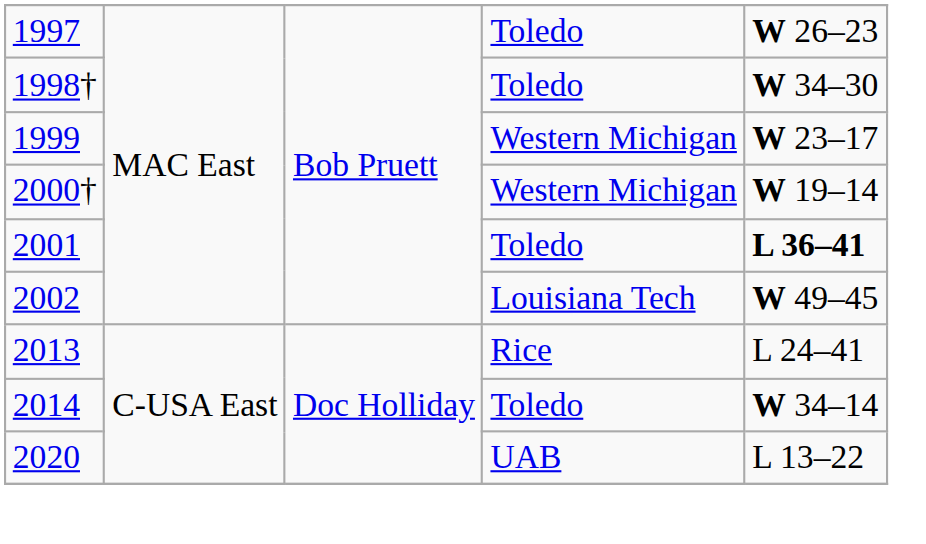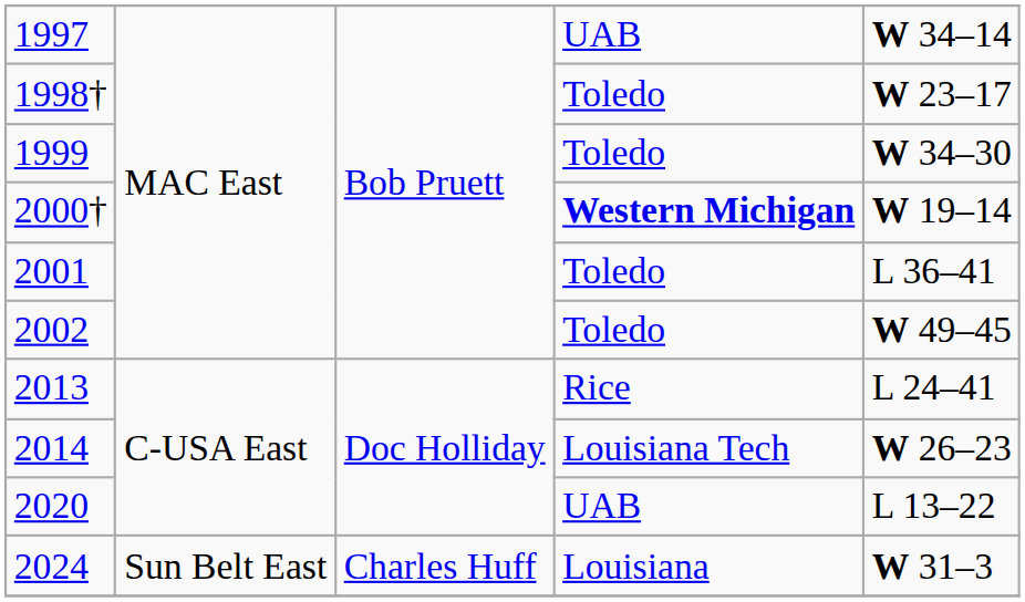 <table class="wikitable">
 <tr>
 </tr>
 <tr>
 <td><a href='#'>1997</a></td>
 <td rowspan="6">MAC East</td>
 <td rowspan="6"><a href='#'>Bob Pruett</a></td>
-<td><a href='#'>Toledo</a></td>
-<td><strong>W</strong> 26–23</td>
+<td><a href='#'>UAB</a></td>
+<td><strong>W</strong> 34–14</td>
 </tr>
 <tr>
 <td><a href='#'>1998</a>†</td>
 <td><a href='#'>Toledo</a></td>
+<td><strong>W</strong> 23–17</td>
+</tr>
+<tr>
+<td><a href='#'>1999</a></td>
+<td><a href='#'>Toledo</a></td>
 <td><strong>W</strong> 34–30</td>
 </tr>
 <tr>
-<td><a href='#'>1999</a></td>
-<td><a href='#'>Western Michigan</a></td>
-<td><strong>W</strong> 23–17</td>
-</tr>
-<tr>
 <td><a href='#'>2000</a>†</td>
-<td><a href='#'>Western Michigan</a></td>
+<td><strong><a href='#'>Western Michigan</a></strong></td>
 <td><strong>W</strong> 19–14</td>
 </tr>
 <tr>
 <td><a href='#'>2001</a></td>
 <td><a href='#'>Toledo</a></td>
-<td><strong>L 36–41</strong></td>
+<td>L 36–41</td>
 </tr>
 <tr>
 <td><a href='#'>2002</a></td>
-<td><a href='#'>Louisiana Tech</a></td>
+<td><a href='#'>Toledo</a></td>
 <td><strong>W</strong> 49–45</td>
 </tr>
 <tr>
 <td><a href='#'>2013</a></td>
 <td rowspan="3">C-USA East</td>
 <td rowspan="3"><a href='#'>Doc Holliday</a></td>
 <td><a href='#'>Rice</a></td>
 <td>L 24–41</td>
 </tr>
 <tr>
 <td><a href='#'>2014</a></td>
-<td><a href='#'>Toledo</a></td>
-<td><strong>W</strong> 34–14</td>
+<td><a href='#'>Louisiana Tech</a></td>
+<td><strong>W</strong> 26–23</td>
 </tr>
 <tr>
 <td><a href='#'>2020</a></td>
 <td><a href='#'>UAB</a></td>
 <td>L 13–22</td>
 </tr>
 <tr>
+<td><a href='#'>2024</a></td>
+<td>Sun Belt East</td>
+<td><a href='#'>Charles Huff</a></td>
+<td><a href='#'>Louisiana</a></td>
+<td><strong>W</strong> 31–3</td>
+</tr>
+<tr>
 </tr>
 </table>
